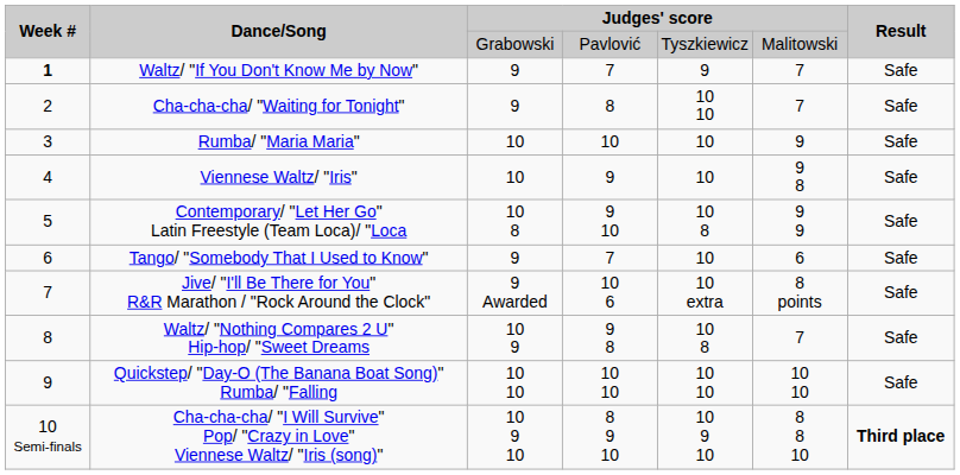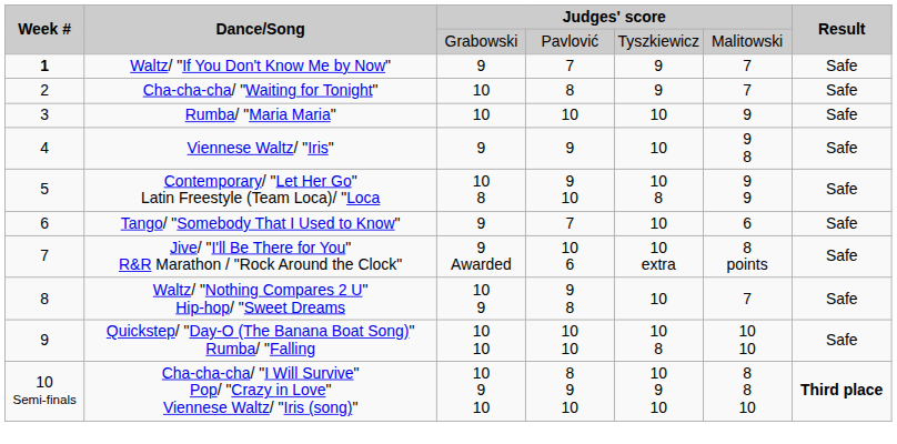 <table class="wikitable">
 <tr style="text-align:Center; background:#ccc;">
 <td rowspan="2"><strong>Week #</strong></td>
 <td rowspan="2"><strong>Dance/Song</strong></td>
 <td colspan="4"><strong>Judges' score</strong></td>
 <td rowspan="2"><strong>Result</strong></td>
 </tr>
 <tr style="text-align:center; background:#ccc;">
 <td style="width:10%; ">Grabowski</td>
 <td style="width:10%; ">Pavlović</td>
 <td style="width:10%; ">Tyszkiewicz</td>
 <td style="width:10%; ">Malitowski</td>
 </tr>
 <tr>
 <td style="text-align:center;"><strong>1</strong></td>
 <td style="text-align:center;"><a href='#'>Waltz</a>/ "<a href='#'>If You Don't Know Me by Now</a>"</td>
 <td style="text-align:center;">9</td>
 <td style="text-align:center;">7</td>
 <td style="text-align:center;">9</td>
 <td style="text-align:center;">7</td>
 <td style="text-align:center;">Safe</td>
 </tr>
 <tr>
 <td style="text-align:center;">2</td>
 <td style="text-align:center;"><a href='#'>Cha-cha-cha</a>/ "<a href='#'>Waiting for Tonight</a>"</td>
+<td style="text-align:center;">10</td>
+<td style="text-align:center;">8</td>
 <td style="text-align:center;">9</td>
-<td style="text-align:center;">8</td>
-<td style="text-align:center;">10<br>10</td>
 <td style="text-align:center;">7</td>
 <td style="text-align:center;">Safe</td>
 </tr>
 <tr>
 <td style="text-align:center;">3</td>
 <td style="text-align:center;"><a href='#'>Rumba</a>/ "<a href='#'>Maria Maria</a>"</td>
 <td style="text-align:center;">10</td>
 <td style="text-align:center;">10</td>
 <td style="text-align:center;">10</td>
 <td style="text-align:center;">9</td>
 <td style="text-align:center;">Safe</td>
 </tr>
 <tr>
 <td style="text-align:center;">4</td>
 <td style="text-align:center;"><a href='#'>Viennese Waltz</a>/ "<a href='#'>Iris</a>"</td>
-<td style="text-align:center;">10</td>
+<td style="text-align:center;">9</td>
 <td style="text-align:center;">9</td>
 <td style="text-align:center;">10</td>
 <td style="text-align:center;">9<br>8</td>
 <td style="text-align:center;">Safe</td>
 </tr>
 <tr>
 <td style="text-align:center;">5</td>
 <td style="text-align:center;"><a href='#'>Contemporary</a>/ "<a href='#'>Let Her Go</a>" <br> Latin Freestyle (Team Loca)/ "<a href='#'>Loca</a></td>
 <td style="text-align:center;">10<br>8</td>
 <td style="text-align:center;">9<br>10</td>
 <td style="text-align:center;">10<br>8</td>
 <td style="text-align:center;">9<br>9</td>
 <td style="text-align:center;">Safe</td>
 </tr>
 <tr>
 <td style="text-align:center;">6</td>
 <td style="text-align:center;"><a href='#'>Tango</a>/ "<a href='#'>Somebody That I Used to Know</a>"</td>
 <td style="text-align:center;">9</td>
 <td style="text-align:center;">7</td>
 <td style="text-align:center;">10</td>
 <td style="text-align:center;">6</td>
 <td style="text-align:center;">Safe</td>
 </tr>
 <tr>
 <td style="text-align:center;">7</td>
 <td style="text-align:center;"><a href='#'>Jive</a>/ "<a href='#'>I'll Be There for You</a>" <br> <a href='#'>R&R</a> Marathon / "Rock Around the Clock"</td>
 <td style="text-align:center;">9<br>Awarded</td>
 <td style="text-align:center;">10<br>6</td>
 <td style="text-align:center;">10<br>extra</td>
 <td style="text-align:center;">8<br>points</td>
 <td style="text-align:center;">Safe</td>
 </tr>
 <tr>
 <td style="text-align:center;">8</td>
 <td style="text-align:center;"><a href='#'>Waltz</a>/ "<a href='#'>Nothing Compares 2 U</a>" <br> <a href='#'>Hip-hop</a>/ "<a href='#'>Sweet Dreams</a></td>
 <td style="text-align:center;">10<br>9</td>
 <td style="text-align:center;">9<br>8</td>
-<td style="text-align:center;">10<br>8</td>
+<td style="text-align:center;">10</td>
 <td style="text-align:center;">7</td>
 <td style="text-align:center;">Safe</td>
 </tr>
 <tr>
 <td style="text-align:center;">9</td>
 <td style="text-align:center;"><a href='#'>Quickstep</a>/ "<a href='#'>Day-O (The Banana Boat Song)</a>" <br> <a href='#'>Rumba</a>/ "<a href='#'>Falling</a></td>
 <td style="text-align:center;">10<br>10</td>
 <td style="text-align:center;">10<br>10</td>
-<td style="text-align:center;">10<br>10</td>
+<td style="text-align:center;">10<br>8</td>
 <td style="text-align:center;">10<br>10</td>
 <td style="text-align:center;">Safe</td>
 </tr>
 <tr>
 <td style="text-align:center;">10 <br><small>Semi-finals</small></td>
 <td style="text-align:center;"><a href='#'>Cha-cha-cha</a>/ "<a href='#'>I Will Survive</a>" <br> <a href='#'>Pop</a>/ "<a href='#'>Crazy in Love</a>" <br> <a href='#'>Viennese Waltz</a>/ "<a href='#'>Iris (song)</a>"</td>
 <td style="text-align:center;">10<br>9<br>10</td>
 <td style="text-align:center;">8<br>9<br>10</td>
 <td style="text-align:center;">10<br>9<br>10</td>
 <td style="text-align:center;">8<br>8<br>10</td>
 <td style="text-align:center;"><strong>Third place</strong></td>
 </tr>
 </table>
